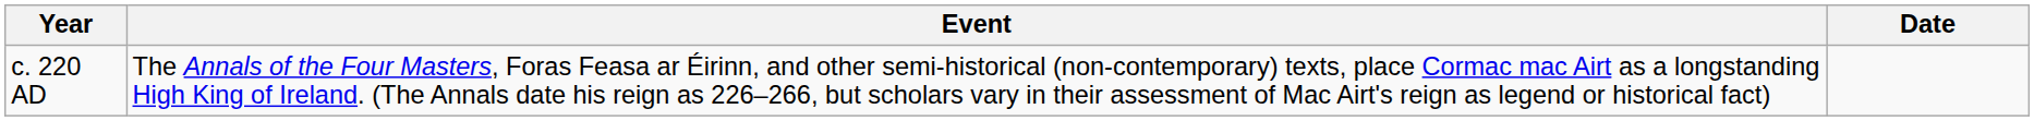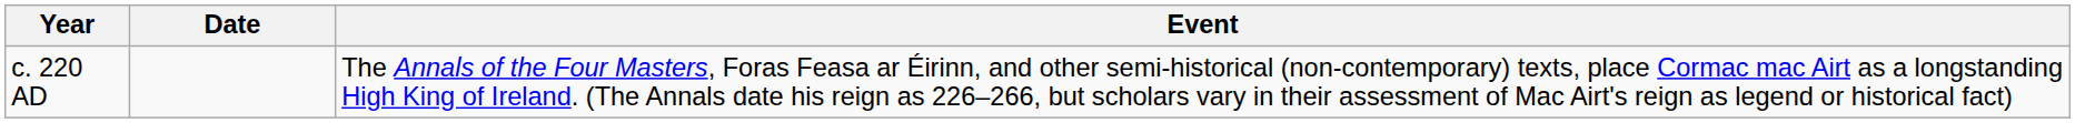 <table class="wikitable" width="100%">
 <tr>
 <th style="width:6%">Year</th>
+<th style="width:10%">Date</th>
 <th>Event</th>
-<th style="width:10%">Date</th>
 </tr>
 <tr>
 <td>c. 220 AD</td>
+<td></td>
 <td>The <em><a href='#'>Annals of the Four Masters</a></em>, Foras Feasa ar Éirinn, and other semi-historical (non-contemporary) texts, place <a href='#'>Cormac mac Airt</a> as a longstanding <a href='#'>High King of Ireland</a>. (The Annals date his reign as 226–266, but scholars vary in their assessment of Mac Airt's reign as legend or historical fact)</td>
-<td></td>
 </tr>
 </table>
